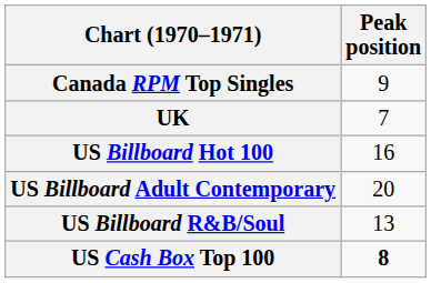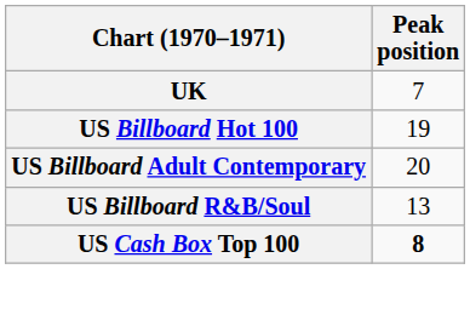 <table class="wikitable sortable plainrowheaders">
 <tr>
 <th scope="col">Chart (1970–1971)</th>
 <th scope="col">Peak<br>position</th>
-</tr>
-<tr>
-<th scope="row">Canada <a href='#'><em>RPM</em></a> Top Singles</th>
-<td style="text-align:center;">9</td>
 </tr>
 <tr>
 <th scope="row">UK</th>
 <td style="text-align:center;">7</td>
 </tr>
 <tr>
 <th scope="row">US <em><a href='#'>Billboard</a></em> <a href='#'>Hot 100</a></th>
-<td style="text-align:center;">16</td>
+<td style="text-align:center;">19</td>
 </tr>
 <tr>
 <th scope="row">US <em>Billboard</em> <a href='#'>Adult Contemporary</a></th>
 <td style="text-align:center;">20</td>
 </tr>
 <tr>
 <th scope="row">US <em>Billboard</em> <a href='#'>R&B/Soul</a></th>
 <td style="text-align:center;">13</td>
 </tr>
 <tr>
 <th scope="row">US <em><a href='#'>Cash Box</a></em> Top 100</th>
 <td style="text-align:center;"><strong>8</strong></td>
 </tr>
 </table>
